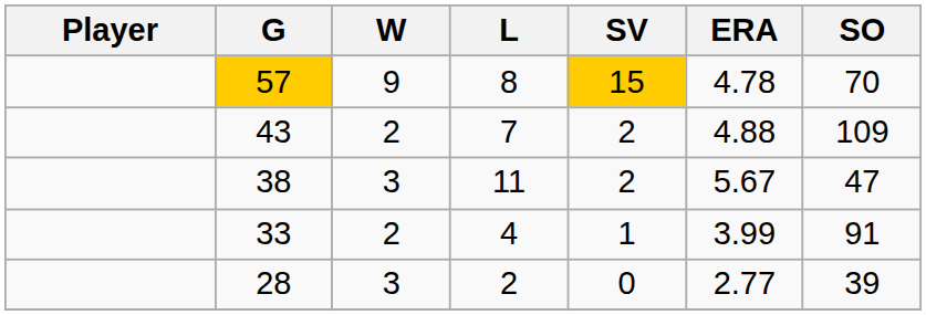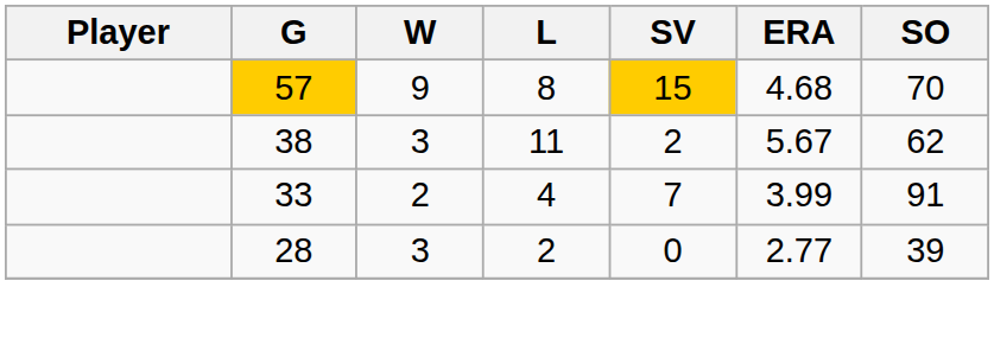 <table class="wikitable sortable">
 <tr>
 <th bgcolor="#DDDDFF" width="16%">Player</th>
 <th bgcolor="#DDDDFF" width="9%">G</th>
 <th bgcolor="#DDDDFF" width="9%">W</th>
 <th bgcolor="#DDDDFF" width="9%">L</th>
 <th bgcolor="#DDDDFF" width="9%">SV</th>
 <th bgcolor="#DDDDFF" width="9%">ERA</th>
 <th bgcolor="#DDDDFF" width="9%">SO</th>
 </tr>
 <tr align="center">
 <td></td>
 <td bgcolor="FFCC00">57</td>
 <td>9</td>
 <td>8</td>
 <td bgcolor="FFCC00">15</td>
-<td>4.78</td>
+<td>4.68</td>
 <td>70</td>
-</tr>
-<tr align="center">
-<td></td>
-<td>43</td>
-<td>2</td>
-<td>7</td>
-<td>2</td>
-<td>4.88</td>
-<td>109</td>
 </tr>
 <tr align="center">
 <td></td>
 <td>38</td>
 <td>3</td>
 <td>11</td>
 <td>2</td>
 <td>5.67</td>
-<td>47</td>
+<td>62</td>
 </tr>
 <tr align="center">
 <td></td>
 <td>33</td>
 <td>2</td>
 <td>4</td>
-<td>1</td>
+<td>7</td>
 <td>3.99</td>
 <td>91</td>
 </tr>
 <tr align=center>
 <td></td>
 <td>28</td>
 <td>3</td>
 <td>2</td>
 <td>0</td>
 <td>2.77</td>
 <td>39</td>
 </tr>
 <tr align="center">
 </tr>
 </table>
